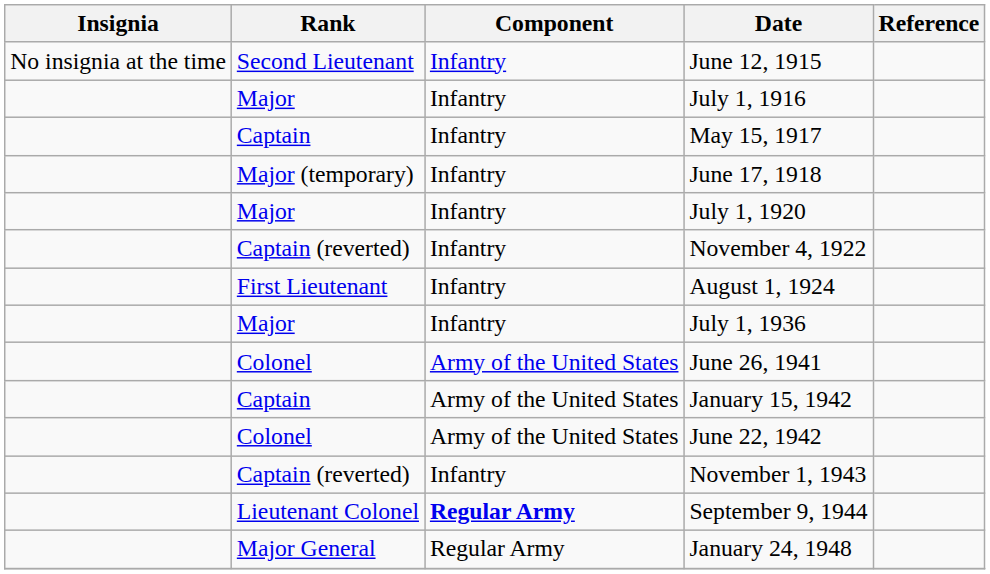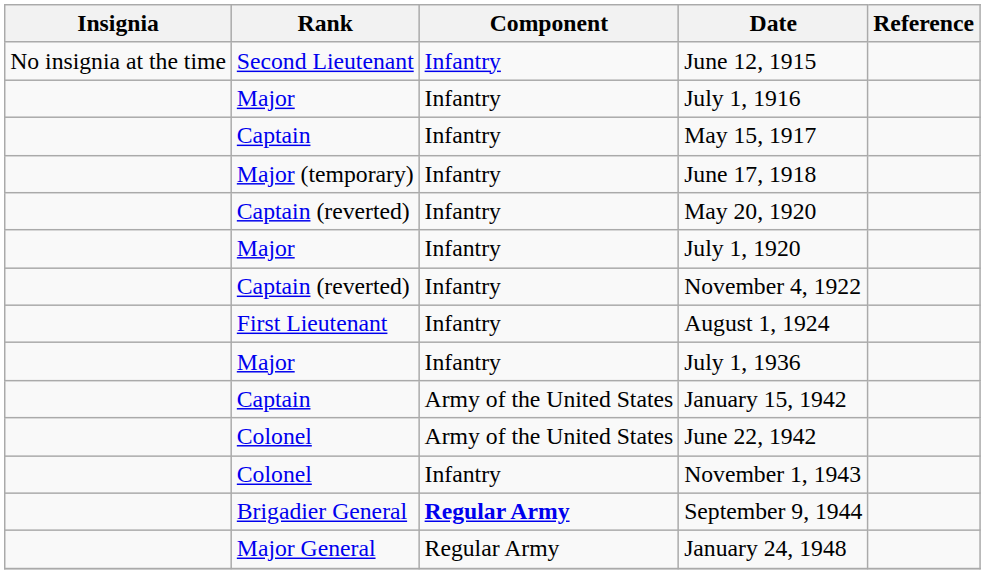 <table class="wikitable">
 <tr>
 <th>Insignia</th>
 <th>Rank</th>
 <th>Component</th>
 <th>Date</th>
 <th>Reference</th>
 </tr>
 <tr>
 <td> No insignia at the time</td>
 <td><a href='#'>Second Lieutenant</a></td>
 <td><a href='#'>Infantry</a></td>
 <td>June 12, 1915</td>
 <td></td>
 </tr>
 <tr>
 <td></td>
 <td><a href='#'>Major</a></td>
 <td>Infantry</td>
 <td>July 1, 1916</td>
 <td></td>
 </tr>
 <tr>
 <td></td>
 <td><a href='#'>Captain</a></td>
 <td>Infantry</td>
 <td>May 15, 1917</td>
 <td></td>
 </tr>
 <tr>
 <td></td>
 <td><a href='#'>Major</a> (temporary)</td>
 <td>Infantry</td>
 <td>June 17, 1918</td>
 <td></td>
 </tr>
 <tr>
 <td></td>
+<td><a href='#'>Captain</a> (reverted)</td>
+<td>Infantry</td>
+<td>May 20, 1920</td>
+<td></td>
+</tr>
+<tr>
+<td></td>
 <td><a href='#'>Major</a></td>
 <td>Infantry</td>
 <td>July 1, 1920</td>
 <td></td>
 </tr>
 <tr>
 <td></td>
 <td><a href='#'>Captain</a> (reverted)</td>
 <td>Infantry</td>
 <td>November 4, 1922</td>
 <td></td>
 </tr>
 <tr>
 <td></td>
 <td><a href='#'>First Lieutenant</a></td>
 <td>Infantry</td>
 <td>August 1, 1924</td>
 <td></td>
 </tr>
 <tr>
 <td></td>
 <td><a href='#'>Major</a></td>
 <td>Infantry</td>
 <td>July 1, 1936</td>
 <td></td>
 </tr>
 <tr>
 <td></td>
-<td><a href='#'>Colonel</a></td>
-<td><a href='#'>Army of the United States</a></td>
-<td>June 26, 1941</td>
-<td></td>
-</tr>
-<tr>
-<td></td>
 <td><a href='#'>Captain</a></td>
 <td>Army of the United States</td>
 <td>January 15, 1942</td>
 <td></td>
 </tr>
 <tr>
 <td></td>
 <td><a href='#'>Colonel</a></td>
 <td>Army of the United States</td>
 <td>June 22, 1942</td>
 <td></td>
 </tr>
 <tr>
 <td></td>
-<td><a href='#'>Captain</a> (reverted)</td>
+<td><a href='#'>Colonel</a></td>
 <td>Infantry</td>
 <td>November 1, 1943</td>
 <td></td>
 </tr>
 <tr>
 <td></td>
-<td><a href='#'>Lieutenant Colonel</a></td>
+<td><a href='#'>Brigadier General</a></td>
 <td><strong><a href='#'>Regular Army</a></strong></td>
 <td>September 9, 1944</td>
 <td></td>
 </tr>
 <tr>
 <td></td>
 <td><a href='#'>Major General</a></td>
 <td>Regular Army</td>
 <td>January 24, 1948</td>
 <td></td>
 </tr>
 <tr>
 </tr>
 </table>
